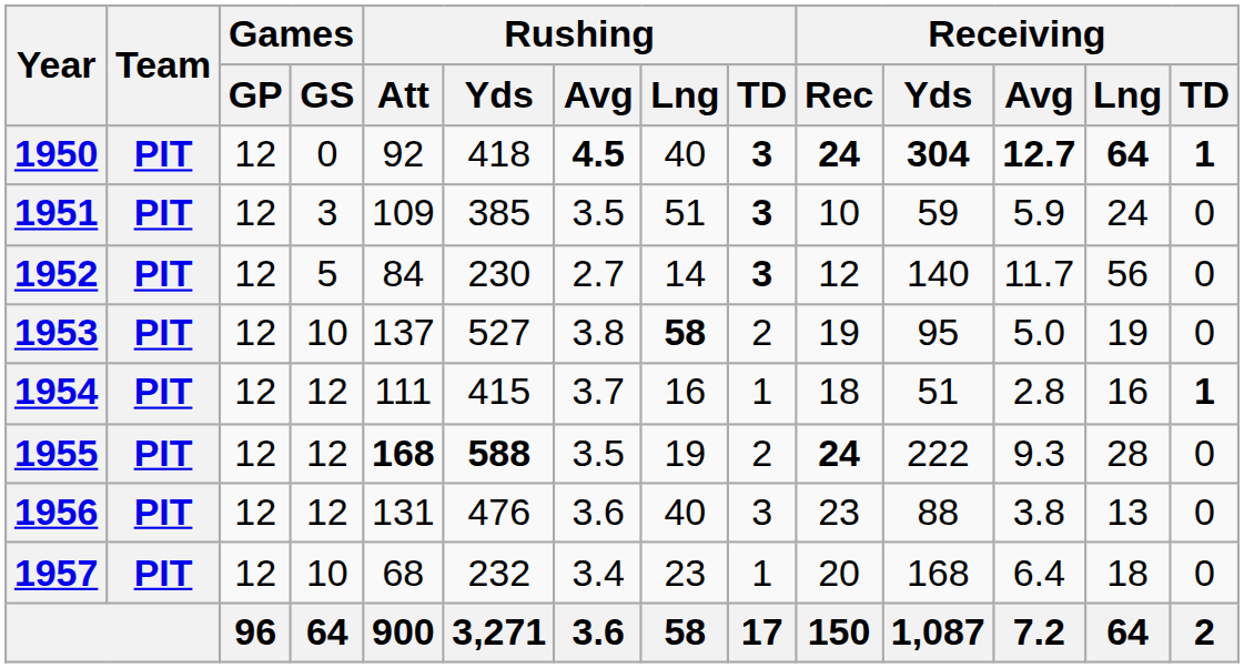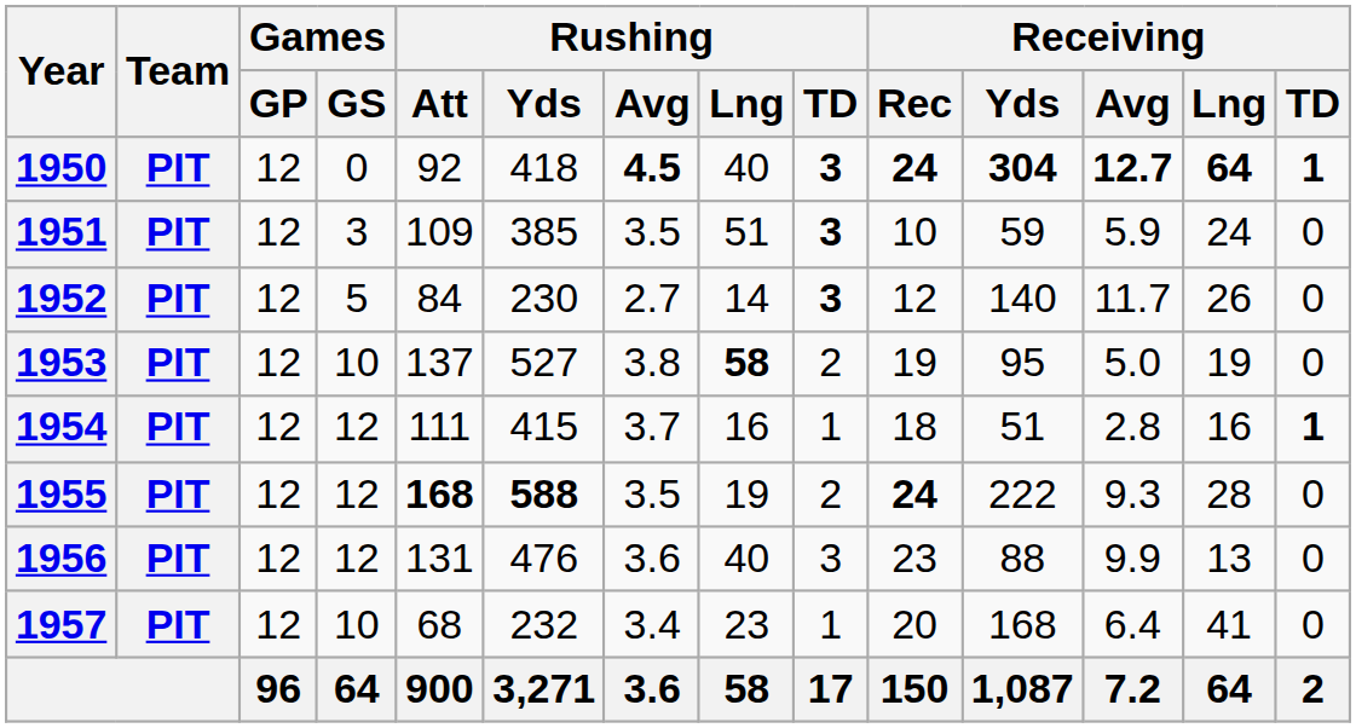 <table class="wikitable" style="text-align:center;">
 <tr>
 <th rowspan="2">Year</th>
 <th rowspan="2">Team</th>
 <th colspan="2">Games</th>
 <th colspan="5">Rushing</th>
 <th colspan="5">Receiving</th>
 </tr>
 <tr>
 <th>GP</th>
 <th>GS</th>
 <th>Att</th>
 <th>Yds</th>
 <th>Avg</th>
 <th>Lng</th>
 <th>TD</th>
 <th>Rec</th>
 <th>Yds</th>
 <th>Avg</th>
 <th>Lng</th>
 <th>TD</th>
 </tr>
 <tr>
 <th><a href='#'>1950</a></th>
 <th><a href='#'>PIT</a></th>
 <td>12</td>
 <td>0</td>
 <td>92</td>
 <td>418</td>
 <td><strong>4.5</strong></td>
 <td>40</td>
 <td><strong>3</strong></td>
 <td><strong>24</strong></td>
 <td><strong>304</strong></td>
 <td><strong>12.7</strong></td>
 <td><strong>64</strong></td>
 <td><strong>1</strong></td>
 </tr>
 <tr>
 <th><a href='#'>1951</a></th>
 <th><a href='#'>PIT</a></th>
 <td>12</td>
 <td>3</td>
 <td>109</td>
 <td>385</td>
 <td>3.5</td>
 <td>51</td>
 <td><strong>3</strong></td>
 <td>10</td>
 <td>59</td>
 <td>5.9</td>
 <td>24</td>
 <td>0</td>
 </tr>
 <tr>
 <th><a href='#'>1952</a></th>
 <th><a href='#'>PIT</a></th>
 <td>12</td>
 <td>5</td>
 <td>84</td>
 <td>230</td>
 <td>2.7</td>
 <td>14</td>
 <td><strong>3</strong></td>
 <td>12</td>
 <td>140</td>
 <td>11.7</td>
-<td>56</td>
+<td>26</td>
 <td>0</td>
 </tr>
 <tr>
 <th><a href='#'>1953</a></th>
 <th><a href='#'>PIT</a></th>
 <td>12</td>
 <td>10</td>
 <td>137</td>
 <td>527</td>
 <td>3.8</td>
 <td><strong>58</strong></td>
 <td>2</td>
 <td>19</td>
 <td>95</td>
 <td>5.0</td>
 <td>19</td>
 <td>0</td>
 </tr>
 <tr>
 <th><a href='#'>1954</a></th>
 <th><a href='#'>PIT</a></th>
 <td>12</td>
 <td>12</td>
 <td>111</td>
 <td>415</td>
 <td>3.7</td>
 <td>16</td>
 <td>1</td>
 <td>18</td>
 <td>51</td>
 <td>2.8</td>
 <td>16</td>
 <td><strong>1</strong></td>
 </tr>
 <tr>
 <th><a href='#'>1955</a></th>
 <th><a href='#'>PIT</a></th>
 <td>12</td>
 <td>12</td>
 <td><strong>168</strong></td>
 <td><strong>588</strong></td>
 <td>3.5</td>
 <td>19</td>
 <td>2</td>
 <td><strong>24</strong></td>
 <td>222</td>
 <td>9.3</td>
 <td>28</td>
 <td>0</td>
 </tr>
 <tr>
 <th><a href='#'>1956</a></th>
 <th><a href='#'>PIT</a></th>
 <td>12</td>
 <td>12</td>
 <td>131</td>
 <td>476</td>
 <td>3.6</td>
 <td>40</td>
 <td>3</td>
 <td>23</td>
 <td>88</td>
-<td>3.8</td>
+<td>9.9</td>
 <td>13</td>
 <td>0</td>
 </tr>
 <tr>
 <th><a href='#'>1957</a></th>
 <th><a href='#'>PIT</a></th>
 <td>12</td>
 <td>10</td>
 <td>68</td>
 <td>232</td>
 <td>3.4</td>
 <td>23</td>
 <td>1</td>
 <td>20</td>
 <td>168</td>
 <td>6.4</td>
-<td>18</td>
+<td>41</td>
 <td>0</td>
 </tr>
 <tr>
 <th colspan="2"></th>
 <th>96</th>
 <th>64</th>
 <th>900</th>
 <th>3,271</th>
 <th>3.6</th>
 <th>58</th>
 <th>17</th>
 <th>150</th>
 <th>1,087</th>
 <th>7.2</th>
 <th>64</th>
 <th>2</th>
 </tr>
 </table>
